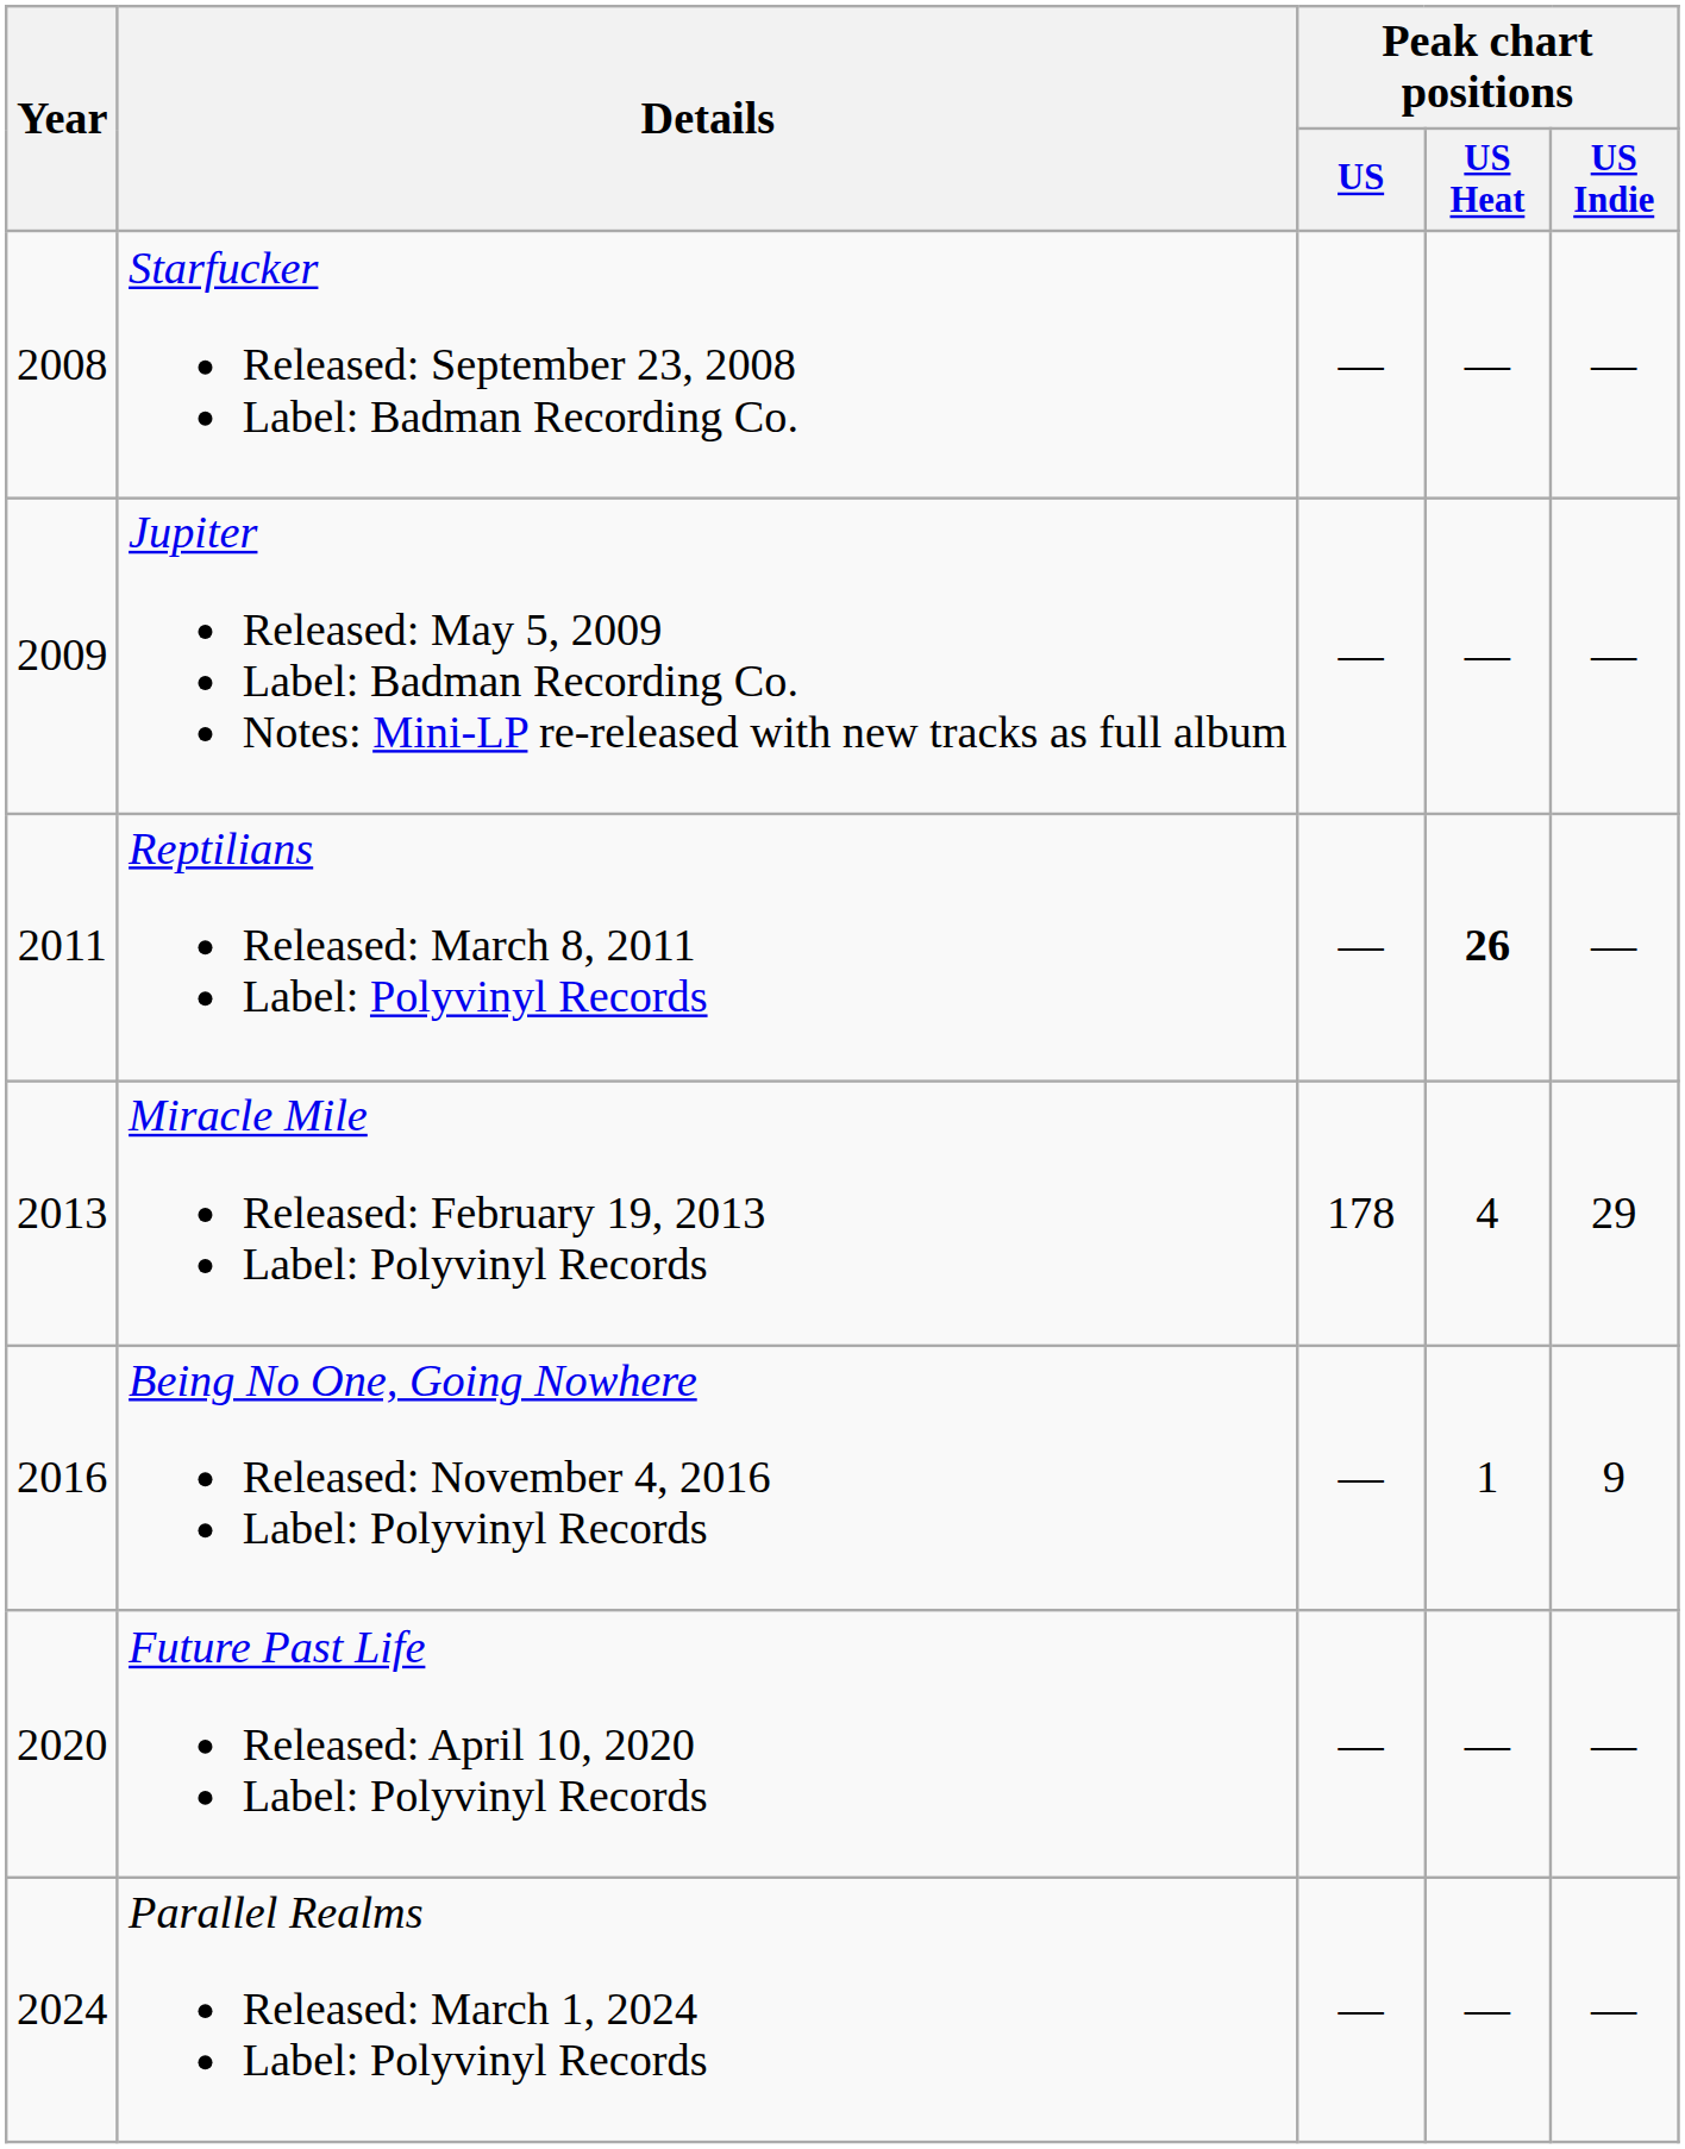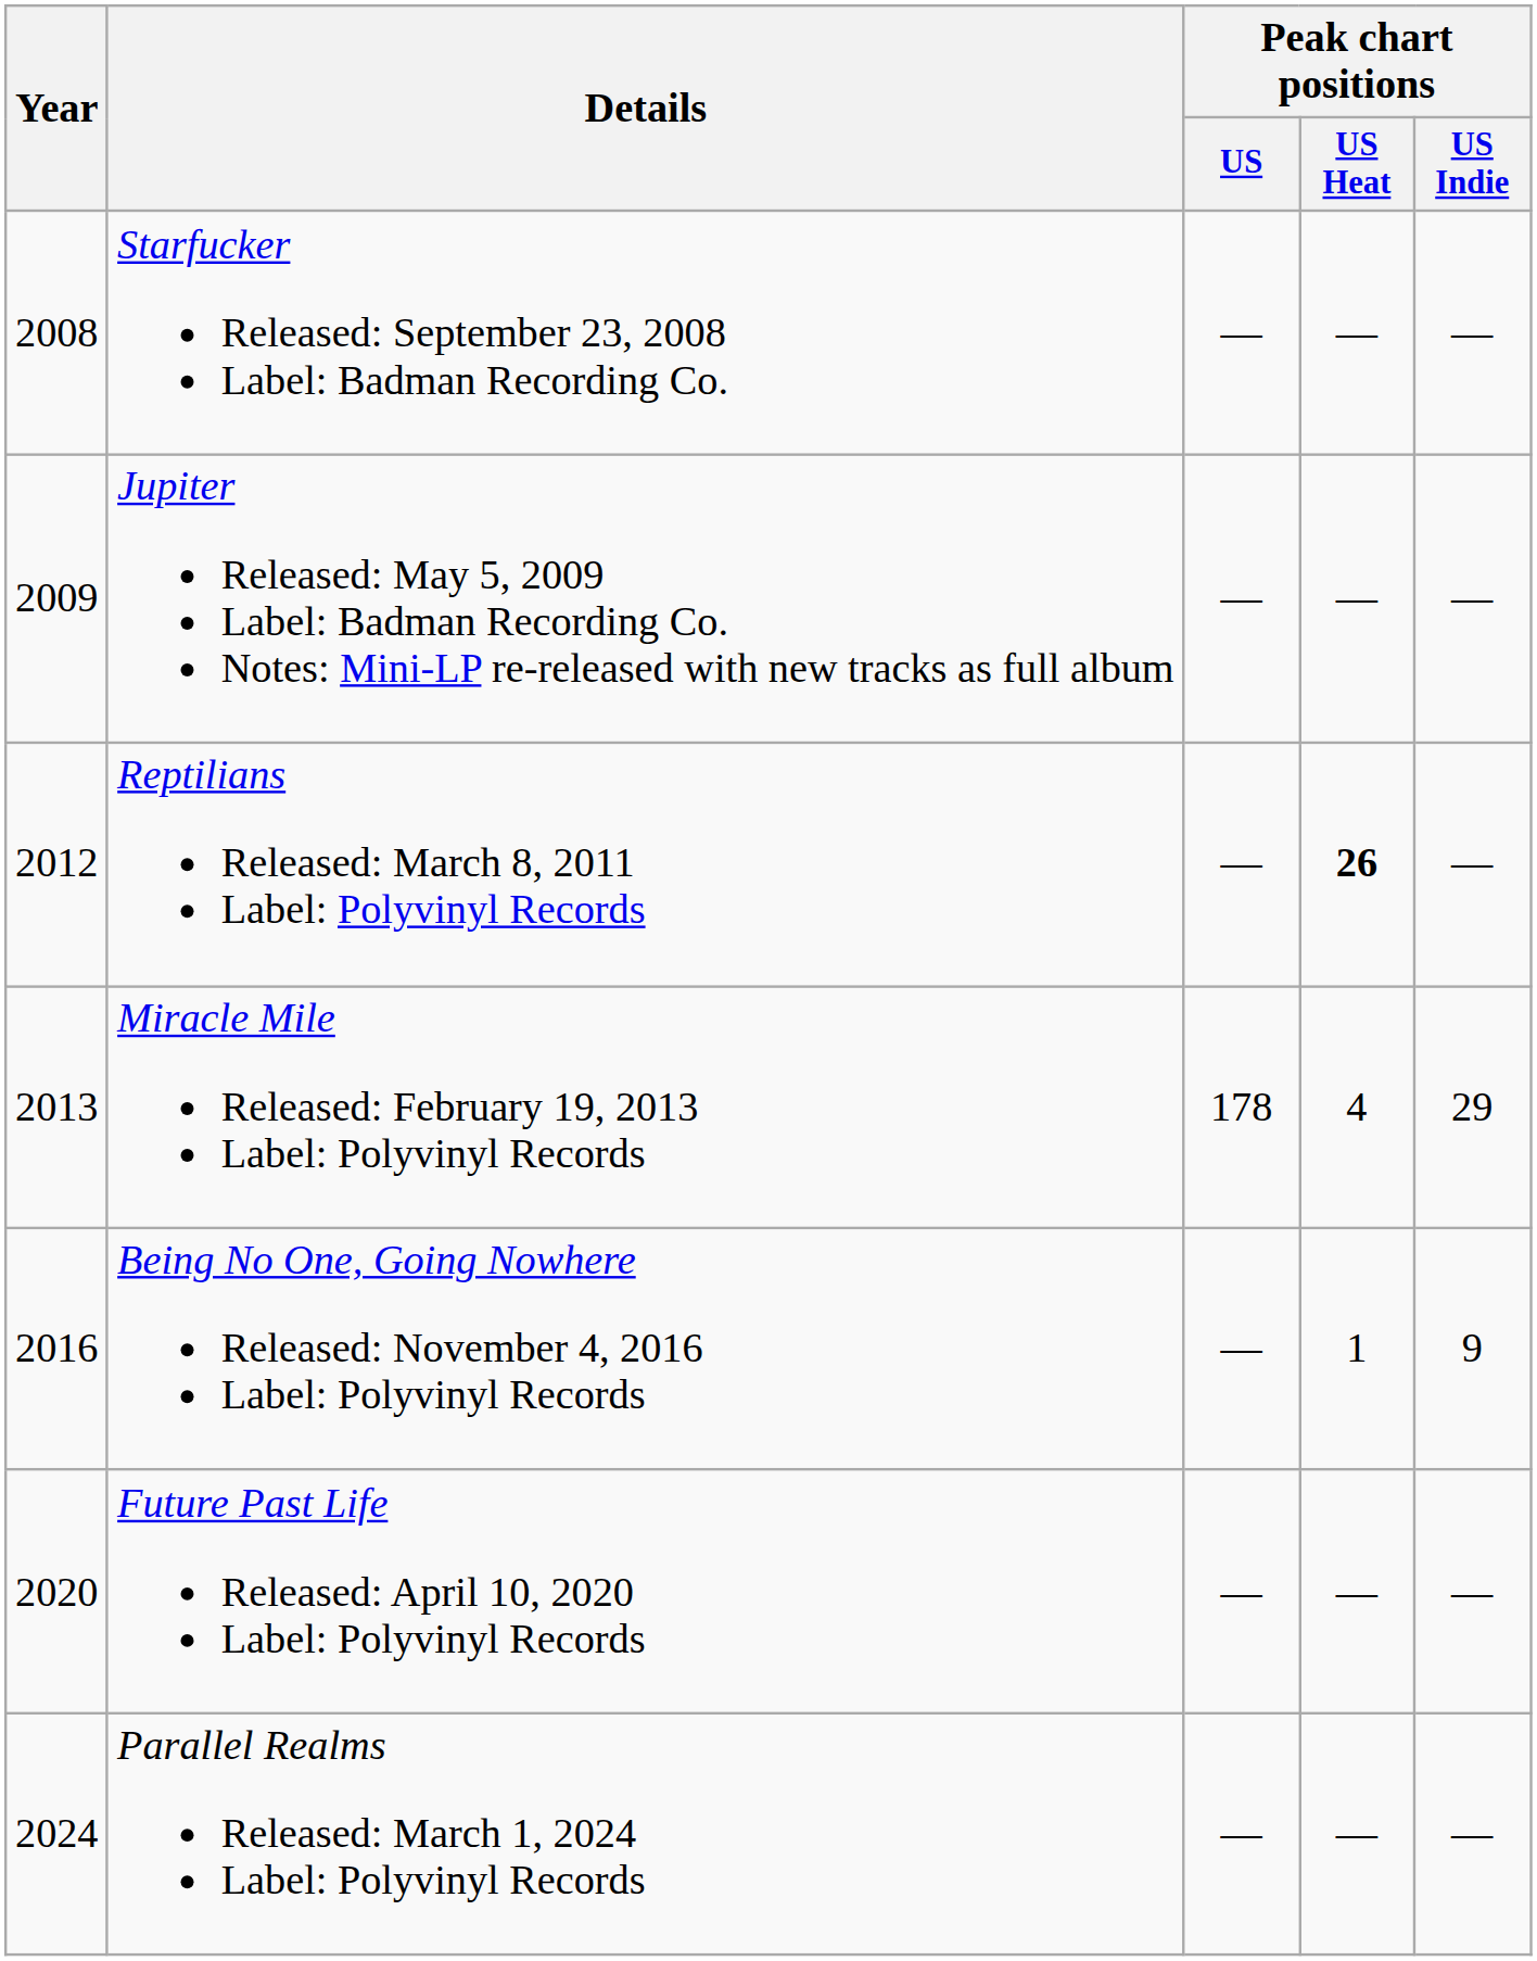 <table class="wikitable">
 <tr>
 <th rowspan="2">Year</th>
 <th rowspan="2">Details</th>
 <th colspan="3">Peak chart positions</th>
 </tr>
 <tr>
 <th style="width:3em;font-size:80%;"><a href='#'>US</a><br></th>
 <th style="width:3em;font-size:80%;"><a href='#'>US<br>Heat</a><br></th>
 <th style="width:3em;font-size:80%;"><a href='#'>US Indie</a><br></th>
 </tr>
 <tr>
 <td style="text-align:center;">2008</td>
 <td><em><a href='#'>Starfucker</a></em><br><ul><li>Released: September 23, 2008</li><li>Label: Badman Recording Co.</li></ul></td>
 <td style="text-align:center;">—</td>
 <td style="text-align:center;">—</td>
 <td style="text-align:center;">—</td>
 </tr>
 <tr>
 <td style="text-align:center;">2009</td>
 <td><em><a href='#'>Jupiter</a></em><br><ul><li>Released: May 5, 2009</li><li>Label: Badman Recording Co.</li><li>Notes: <a href='#'>Mini-LP</a> re-released with new tracks as full album</li></ul></td>
 <td style="text-align:center;">—</td>
 <td style="text-align:center;">—</td>
 <td style="text-align:center;">—</td>
 </tr>
 <tr>
-<td style="text-align:center;">2011</td>
+<td style="text-align:center;">2012</td>
 <td><em><a href='#'>Reptilians</a></em><br><ul><li>Released: March 8, 2011</li><li>Label: <a href='#'>Polyvinyl Records</a></li></ul></td>
 <td style="text-align:center;">—</td>
 <td style="text-align:center;"><strong>26</strong></td>
 <td style="text-align:center;">—</td>
 </tr>
 <tr>
 <td style="text-align:center;">2013</td>
 <td><em><a href='#'>Miracle Mile</a></em><br><ul><li>Released: February 19, 2013</li><li>Label: Polyvinyl Records</li></ul></td>
 <td style="text-align:center;">178</td>
 <td style="text-align:center;">4</td>
 <td style="text-align:center;">29</td>
 </tr>
 <tr>
 <td style="text-align:center;">2016</td>
 <td><em><a href='#'>Being No One, Going Nowhere</a></em><br><ul><li>Released: November 4, 2016</li><li>Label: Polyvinyl Records</li></ul></td>
 <td style="text-align:center;">—</td>
 <td style="text-align:center;">1</td>
 <td style="text-align:center;">9</td>
 </tr>
 <tr>
 <td style="text-align:center;">2020</td>
 <td><em><a href='#'>Future Past Life</a></em><br><ul><li>Released: April 10, 2020</li><li>Label: Polyvinyl Records</li></ul></td>
 <td style="text-align:center;">—</td>
 <td style="text-align:center;">—</td>
 <td style="text-align:center;">—</td>
 </tr>
 <tr>
 <td style="text-align:center;">2024</td>
 <td><em>Parallel Realms</em><br><ul><li>Released: March 1, 2024</li><li>Label: Polyvinyl Records</li></ul></td>
 <td style="text-align:center;">—</td>
 <td style="text-align:center;">—</td>
 <td style="text-align:center;">—</td>
 </tr>
 </table>
